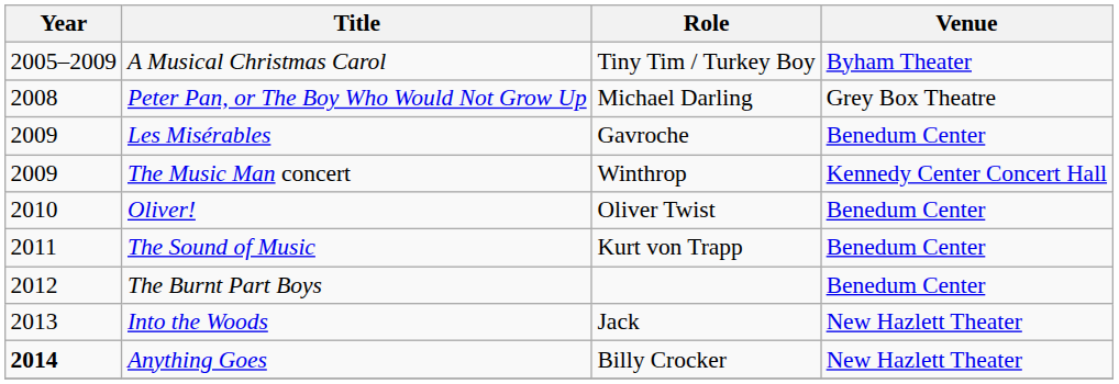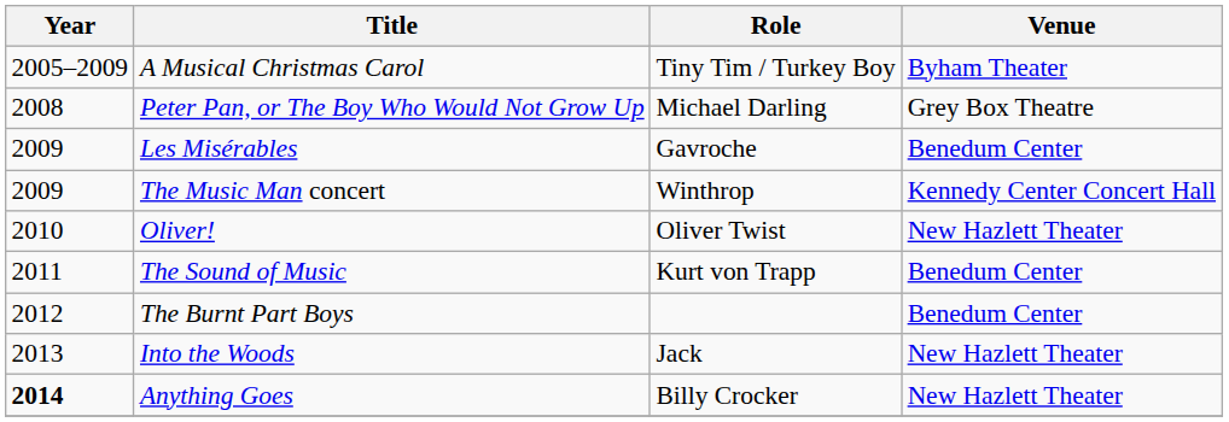 <table class="wikitable sortable">
 <tr>
 <th>Year</th>
 <th>Title</th>
 <th>Role</th>
 <th>Venue</th>
 </tr>
 <tr>
 <td>2005–2009</td>
 <td><em>A Musical Christmas Carol</em></td>
 <td>Tiny Tim / Turkey Boy</td>
 <td><a href='#'>Byham Theater</a></td>
 </tr>
 <tr>
 <td>2008</td>
 <td><em><a href='#'>Peter Pan, or The Boy Who Would Not Grow Up</a></em></td>
 <td>Michael Darling</td>
 <td>Grey Box Theatre</td>
 </tr>
 <tr>
 <td>2009</td>
 <td><em><a href='#'>Les Misérables</a></em></td>
 <td>Gavroche</td>
 <td><a href='#'>Benedum Center</a></td>
 </tr>
 <tr>
 <td>2009</td>
 <td><em><a href='#'>The Music Man</a></em> concert</td>
 <td>Winthrop</td>
 <td><a href='#'>Kennedy Center Concert Hall</a></td>
 </tr>
 <tr>
 <td>2010</td>
 <td><em><a href='#'>Oliver!</a></em></td>
 <td>Oliver Twist</td>
-<td><a href='#'>Benedum Center</a></td>
+<td><a href='#'>New Hazlett Theater</a></td>
 </tr>
 <tr>
 <td>2011</td>
 <td><em><a href='#'>The Sound of Music</a></em></td>
 <td>Kurt von Trapp</td>
 <td><a href='#'>Benedum Center</a></td>
 </tr>
 <tr>
 <td>2012</td>
 <td><em>The Burnt Part Boys</em></td>
 <td></td>
 <td><a href='#'>Benedum Center</a></td>
 </tr>
 <tr>
 <td>2013</td>
 <td><em><a href='#'>Into the Woods</a></em></td>
 <td>Jack</td>
 <td><a href='#'>New Hazlett Theater</a></td>
 </tr>
 <tr>
 <td><strong>2014</strong></td>
 <td><em><a href='#'>Anything Goes</a></em></td>
 <td>Billy Crocker</td>
 <td><a href='#'>New Hazlett Theater</a></td>
 </tr>
 <tr>
 </tr>
 </table>
